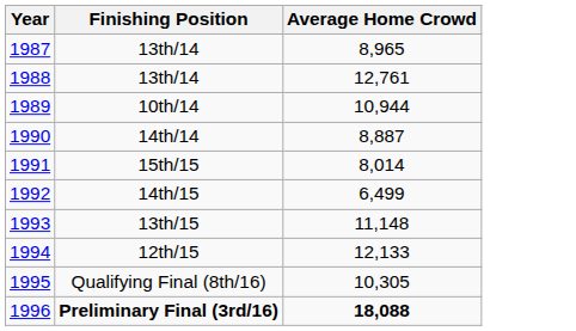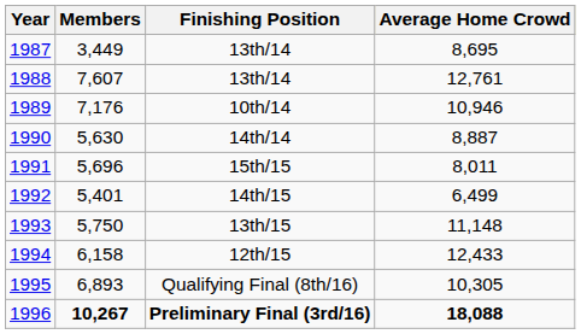 <table class="wikitable sortable" style="text-align:center;font-size:100%">
 <tr style="background:#bdb76b;">
 <th>Year</th>
+<th>Members</th>
 <th>Finishing Position</th>
 <th>Average Home Crowd</th>
 </tr>
 <tr>
 <td><a href='#'>1987</a></td>
+<td>3,449</td>
 <td>13th/14</td>
-<td>8,965</td>
+<td>8,695</td>
 </tr>
 <tr>
 <td><a href='#'>1988</a></td>
+<td>7,607</td>
 <td>13th/14</td>
 <td>12,761</td>
 </tr>
 <tr>
 <td><a href='#'>1989</a></td>
+<td>7,176</td>
 <td>10th/14</td>
-<td>10,944</td>
+<td>10,946</td>
 </tr>
 <tr>
 <td><a href='#'>1990</a></td>
+<td>5,630</td>
 <td>14th/14</td>
 <td>8,887</td>
 </tr>
 <tr>
 <td><a href='#'>1991</a></td>
+<td>5,696</td>
 <td>15th/15</td>
-<td>8,014</td>
+<td>8,011</td>
 </tr>
 <tr>
 <td><a href='#'>1992</a></td>
+<td>5,401</td>
 <td>14th/15</td>
 <td>6,499</td>
 </tr>
 <tr>
 <td><a href='#'>1993</a></td>
+<td>5,750</td>
 <td>13th/15</td>
 <td>11,148</td>
 </tr>
 <tr>
 <td><a href='#'>1994</a></td>
+<td>6,158</td>
 <td>12th/15</td>
-<td>12,133</td>
+<td>12,433</td>
 </tr>
 <tr>
 <td><a href='#'>1995</a></td>
+<td>6,893</td>
 <td>Qualifying Final (8th/16)</td>
 <td>10,305</td>
 </tr>
 <tr>
 <td><a href='#'>1996</a></td>
+<td><strong>10,267</strong></td>
 <td><strong>Preliminary Final (3rd/16)</strong></td>
 <td><strong>18,088</strong></td>
 </tr>
 </table>
